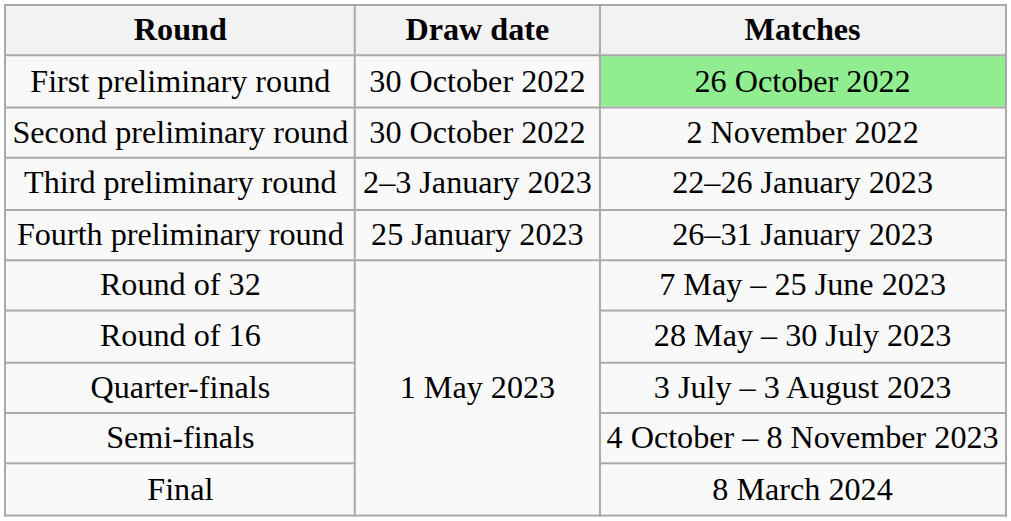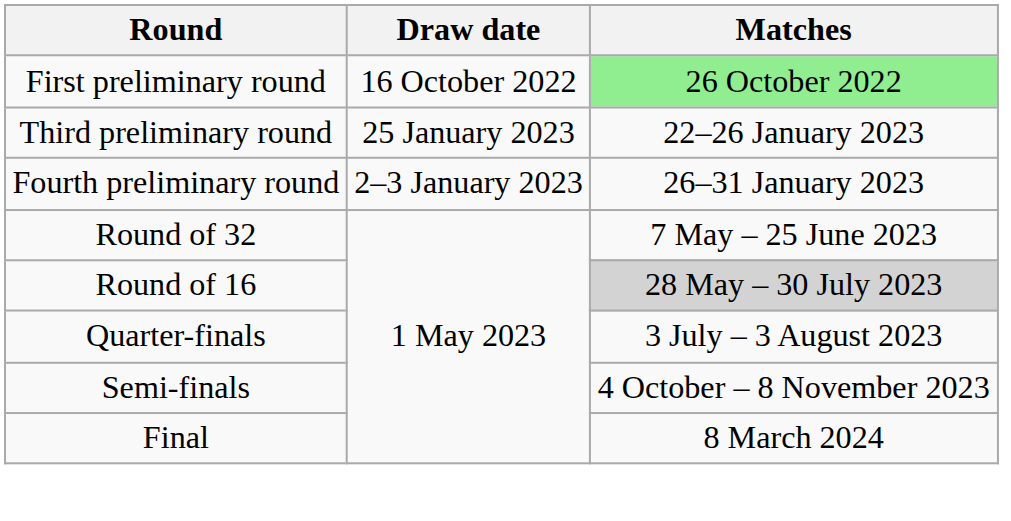 <table class="wikitable" style="text-align:center">
 <tr>
 <th>Round</th>
 <th>Draw date</th>
 <th>Matches</th>
 </tr>
 <tr>
 <td>First preliminary round</td>
-<td>30 October 2022</td>
+<td>16 October 2022</td>
 <td style="background: lightgreen;">26 October 2022</td>
 </tr>
 <tr>
-<td>Second preliminary round</td>
-<td>30 October 2022</td>
-<td>2 November 2022</td>
-</tr>
-<tr>
 <td>Third preliminary round</td>
-<td>2–3 January 2023</td>
+<td>25 January 2023</td>
 <td>22–26 January 2023</td>
 </tr>
 <tr>
 <td>Fourth preliminary round</td>
-<td>25 January 2023</td>
+<td>2–3 January 2023</td>
 <td>26–31 January 2023</td>
 </tr>
 <tr>
 <td>Round of 32</td>
 <td rowspan="5">1 May 2023</td>
 <td>7 May – 25 June 2023</td>
 </tr>
 <tr>
 <td>Round of 16</td>
-<td>28 May – 30 July 2023</td>
+<td style="background: lightgrey;">28 May – 30 July 2023</td>
 </tr>
 <tr>
 <td>Quarter-finals</td>
 <td>3 July – 3 August 2023</td>
 </tr>
 <tr>
 <td>Semi-finals</td>
 <td>4 October – 8 November 2023</td>
 </tr>
 <tr>
 <td>Final</td>
 <td>8 March 2024</td>
 </tr>
 </table>
